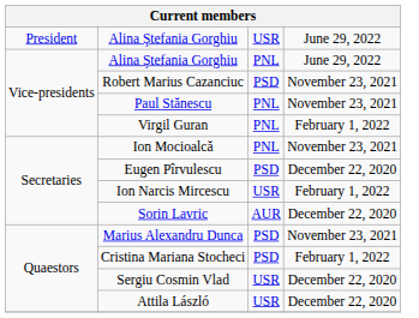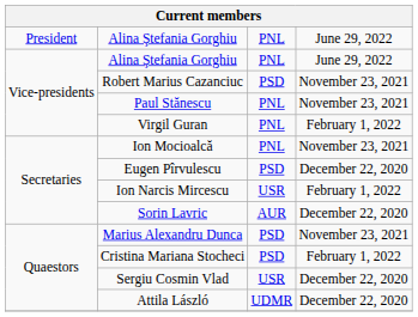 <table class="wikitable" style="text-align:center">
 <tr>
 <th colspan=5>Current members</th>
 </tr>
 <tr>
 <td><a href='#'>President</a></td>
 <td><a href='#'>Alina Ştefania Gorghiu</a></td>
-<td><a href='#'>USR</a></td>
+<td><a href='#'>PNL</a></td>
 <td colspan=2>June 29, 2022</td>
 </tr>
 <tr>
 <td rowspan=4>Vice-presidents</td>
 <td><a href='#'>Alina Ştefania Gorghiu</a></td>
 <td><a href='#'>PNL</a></td>
 <td colspan=2>June 29, 2022</td>
 </tr>
 <tr>
 <td>Robert Marius Cazanciuc</td>
 <td><a href='#'>PSD</a></td>
 <td colspan=2>November 23, 2021</td>
 </tr>
 <tr>
 <td><a href='#'>Paul Stănescu</a></td>
 <td><a href='#'>PNL</a></td>
 <td colspan=2>November 23, 2021</td>
 </tr>
 <tr>
 <td>Virgil Guran</td>
 <td><a href='#'>PNL</a></td>
 <td colspan=2>February 1, 2022</td>
 </tr>
 <tr>
 <td rowspan=4>Secretaries</td>
 <td>Ion Mocioalcă</td>
 <td><a href='#'>PNL</a></td>
 <td colspan=2>November 23, 2021</td>
 </tr>
 <tr>
 <td>Eugen Pîrvulescu</td>
 <td><a href='#'>PSD</a></td>
 <td colspan=2>December 22, 2020</td>
 </tr>
 <tr>
 <td>Ion Narcis Mircescu</td>
 <td><a href='#'>USR</a></td>
 <td colspan=2>February 1, 2022</td>
 </tr>
 <tr>
 <td><a href='#'>Sorin Lavric</a></td>
 <td><a href='#'>AUR</a></td>
 <td colspan=2>December 22, 2020</td>
 </tr>
 <tr>
 <td rowspan=4>Quaestors</td>
 <td><a href='#'>Marius Alexandru Dunca</a></td>
 <td><a href='#'>PSD</a></td>
 <td colspan=2>November 23, 2021</td>
 </tr>
 <tr>
 <td>Cristina Mariana Stocheci</td>
 <td><a href='#'>PSD</a></td>
 <td colspan=2>February 1, 2022</td>
 </tr>
 <tr>
 <td>Sergiu Cosmin Vlad</td>
 <td><a href='#'>USR</a></td>
 <td colspan=2>December 22, 2020</td>
 </tr>
 <tr>
 <td>Attila László</td>
-<td><a href='#'>USR</a></td>
+<td><a href='#'>UDMR</a></td>
 <td colspan=2>December 22, 2020</td>
 </tr>
 <tr>
 </tr>
 </table>
